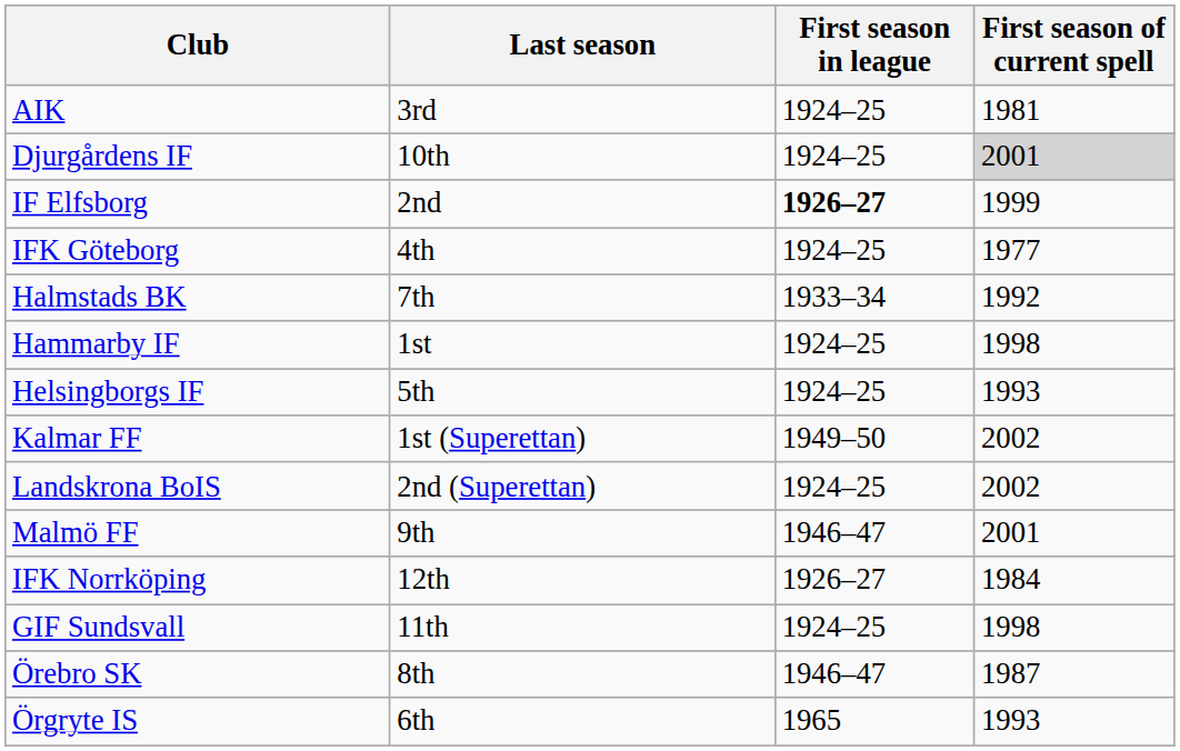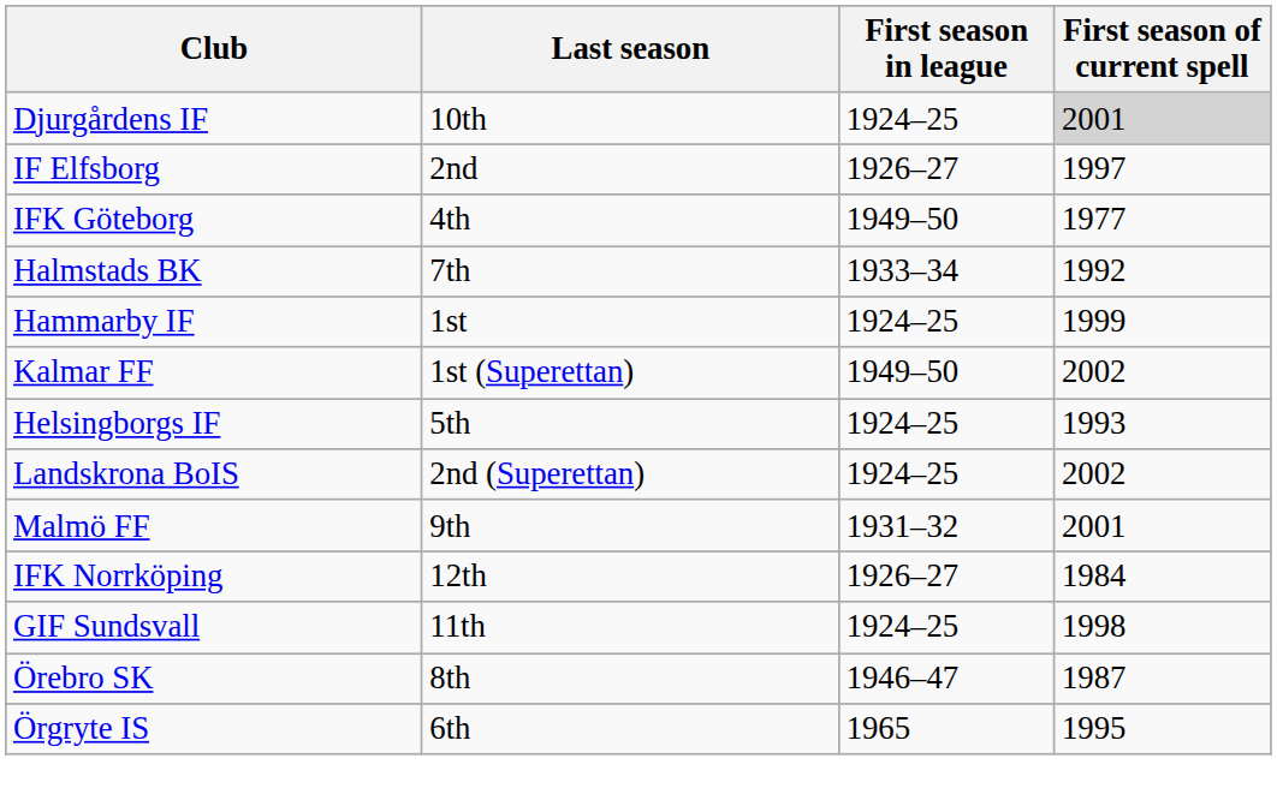 <table class="wikitable">
 <tr>
 <th style="width: 200px;">Club</th>
 <th style="width: 200px;">Last season</th>
 <th style="width: 100px;">First season<br>in league</th>
 <th style="width: 100px;">First season of<br>current spell</th>
-</tr>
-<tr>
-<td><a href='#'>AIK</a></td>
-<td>3rd</td>
-<td>1924–25</td>
-<td>1981</td>
 </tr>
 <tr>
 <td><a href='#'>Djurgårdens IF</a></td>
 <td>10th</td>
 <td>1924–25</td>
 <td style="background: lightgrey;">2001</td>
 </tr>
 <tr>
 <td><a href='#'>IF Elfsborg</a></td>
 <td>2nd</td>
-<td><strong>1926–27</strong></td>
-<td>1999</td>
+<td>1926–27</td>
+<td>1997</td>
 </tr>
 <tr>
 <td><a href='#'>IFK Göteborg</a></td>
 <td>4th</td>
-<td>1924–25</td>
+<td>1949–50</td>
 <td>1977</td>
 </tr>
 <tr>
 <td><a href='#'>Halmstads BK</a></td>
 <td>7th</td>
 <td>1933–34</td>
 <td>1992</td>
 </tr>
 <tr>
 <td><a href='#'>Hammarby IF</a></td>
 <td>1st</td>
 <td>1924–25</td>
-<td>1998</td>
+<td>1999</td>
+</tr>
+<tr>
+<td><a href='#'>Kalmar FF</a></td>
+<td>1st (<a href='#'>Superettan</a>)</td>
+<td>1949–50</td>
+<td>2002</td>
 </tr>
 <tr>
 <td><a href='#'>Helsingborgs IF</a></td>
 <td>5th</td>
 <td>1924–25</td>
 <td>1993</td>
-</tr>
-<tr>
-<td><a href='#'>Kalmar FF</a></td>
-<td>1st (<a href='#'>Superettan</a>)</td>
-<td>1949–50</td>
-<td>2002</td>
 </tr>
 <tr>
 <td><a href='#'>Landskrona BoIS</a></td>
 <td>2nd (<a href='#'>Superettan</a>)</td>
 <td>1924–25</td>
 <td>2002</td>
 </tr>
 <tr>
 <td><a href='#'>Malmö FF</a></td>
 <td>9th</td>
-<td>1946–47</td>
+<td>1931–32</td>
 <td>2001</td>
 </tr>
 <tr>
 <td><a href='#'>IFK Norrköping</a></td>
 <td>12th</td>
 <td>1926–27</td>
 <td>1984</td>
 </tr>
 <tr>
 <td><a href='#'>GIF Sundsvall</a></td>
 <td>11th</td>
 <td>1924–25</td>
 <td>1998</td>
 </tr>
 <tr>
 <td><a href='#'>Örebro SK</a></td>
 <td>8th</td>
 <td>1946–47</td>
 <td>1987</td>
 </tr>
 <tr>
 <td><a href='#'>Örgryte IS</a></td>
 <td>6th</td>
 <td>1965</td>
-<td>1993</td>
+<td>1995</td>
 </tr>
 </table>
